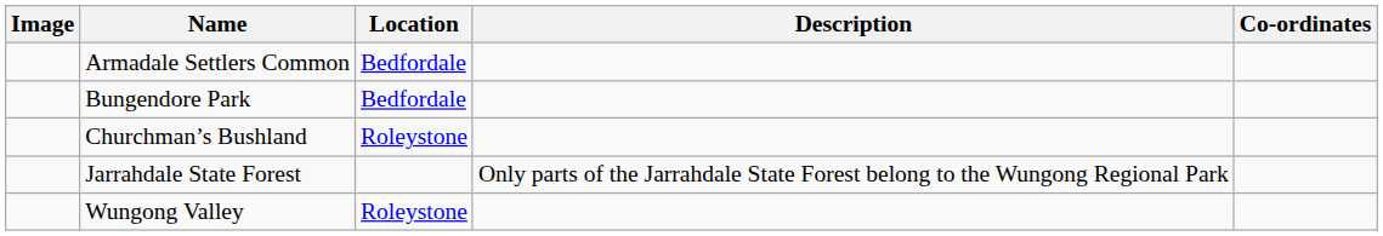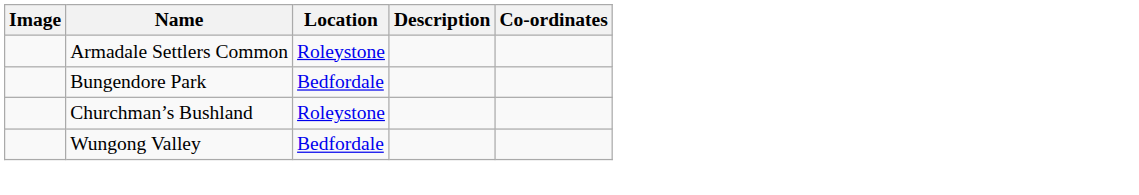 <table class="wikitable sortable">
 <tr>
 <th>Image</th>
 <th>Name</th>
 <th>Location</th>
 <th>Description</th>
 <th>Co-ordinates</th>
 </tr>
 <tr>
 <td></td>
 <td>Armadale Settlers Common</td>
-<td><a href='#'>Bedfordale</a></td>
+<td><a href='#'>Roleystone</a></td>
 <td></td>
 <td></td>
 </tr>
 <tr>
 <td></td>
 <td>Bungendore Park</td>
 <td><a href='#'>Bedfordale</a></td>
 <td></td>
 <td></td>
 </tr>
 <tr>
 <td></td>
 <td>Churchman’s Bushland</td>
 <td><a href='#'>Roleystone</a></td>
 <td></td>
 <td></td>
 </tr>
 <tr>
 <td></td>
-<td>Jarrahdale State Forest</td>
-<td></td>
-<td>Only parts of the Jarrahdale State Forest belong to the Wungong Regional Park</td>
-<td></td>
-</tr>
-<tr>
-<td></td>
 <td>Wungong Valley</td>
-<td><a href='#'>Roleystone</a></td>
+<td><a href='#'>Bedfordale</a></td>
 <td></td>
 <td></td>
 </tr>
 </table>
